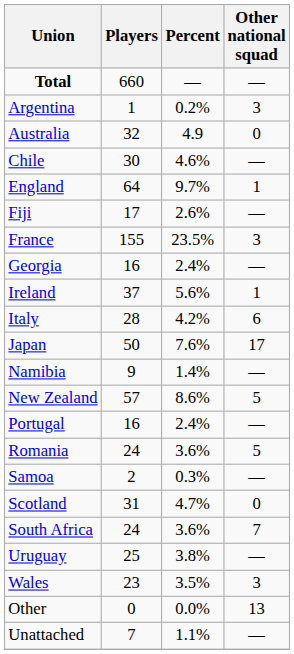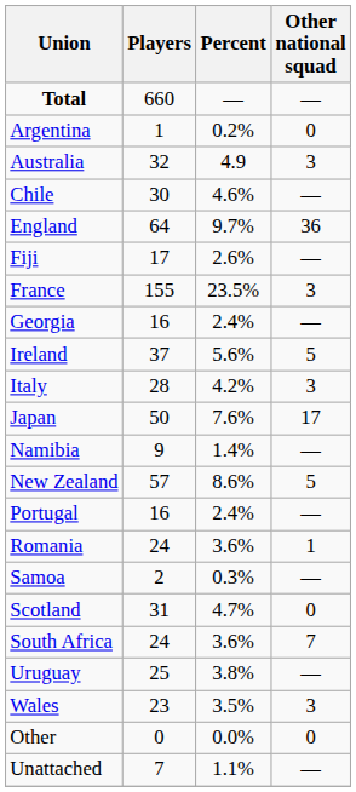 <table class="wikitable sortable" style="text-align:center">
 <tr>
 <th>Union</th>
 <th>Players</th>
 <th>Percent</th>
 <th>Other<br>national<br>squad</th>
 </tr>
 <tr>
 <td><strong>Total</strong></td>
 <td>660</td>
 <td>—</td>
 <td>—</td>
 </tr>
 <tr>
 <td align="left"> <a href='#'>Argentina</a></td>
 <td>1</td>
 <td>0.2%</td>
-<td>3</td>
+<td>0</td>
 </tr>
 <tr>
 <td align="left"> <a href='#'>Australia</a></td>
 <td>32</td>
 <td>4.9</td>
-<td>0</td>
+<td>3</td>
 </tr>
 <tr>
 <td align="left"> <a href='#'>Chile</a></td>
 <td>30</td>
 <td>4.6%</td>
 <td>—</td>
 </tr>
 <tr>
 <td align="left"> <a href='#'>England</a></td>
 <td>64</td>
 <td>9.7%</td>
-<td>1</td>
+<td>36</td>
 </tr>
 <tr>
 <td align="left"> <a href='#'>Fiji</a></td>
 <td>17</td>
 <td>2.6%</td>
 <td>—</td>
 </tr>
 <tr>
 <td align="left"> <a href='#'>France</a></td>
 <td>155</td>
 <td>23.5%</td>
 <td>3</td>
 </tr>
 <tr>
 <td align="left"> <a href='#'>Georgia</a></td>
 <td>16</td>
 <td>2.4%</td>
 <td>—</td>
 </tr>
 <tr>
 <td align="left"> <a href='#'>Ireland</a></td>
 <td>37</td>
 <td>5.6%</td>
-<td>1</td>
+<td>5</td>
 </tr>
 <tr>
 <td align="left"> <a href='#'>Italy</a></td>
 <td>28</td>
 <td>4.2%</td>
-<td>6</td>
+<td>3</td>
 </tr>
 <tr>
 <td align="left"> <a href='#'>Japan</a></td>
 <td>50</td>
 <td>7.6%</td>
 <td>17</td>
 </tr>
 <tr>
 <td align="left"> <a href='#'>Namibia</a></td>
 <td>9</td>
 <td>1.4%</td>
 <td>—</td>
 </tr>
 <tr>
 <td align="left"> <a href='#'>New Zealand</a></td>
 <td>57</td>
 <td>8.6%</td>
 <td>5</td>
 </tr>
 <tr>
 <td align="left"> <a href='#'>Portugal</a></td>
 <td>16</td>
 <td>2.4%</td>
 <td>—</td>
 </tr>
 <tr>
 <td align="left"> <a href='#'>Romania</a></td>
 <td>24</td>
 <td>3.6%</td>
-<td>5</td>
+<td>1</td>
 </tr>
 <tr>
 <td align="left"> <a href='#'>Samoa</a></td>
 <td>2</td>
 <td>0.3%</td>
 <td>—</td>
 </tr>
 <tr>
 <td align="left"> <a href='#'>Scotland</a></td>
 <td>31</td>
 <td>4.7%</td>
 <td>0</td>
 </tr>
 <tr>
 <td align="left"> <a href='#'>South Africa</a></td>
 <td>24</td>
 <td>3.6%</td>
 <td>7</td>
 </tr>
 <tr>
 <td align="left"> <a href='#'>Uruguay</a></td>
 <td>25</td>
 <td>3.8%</td>
 <td>—</td>
 </tr>
 <tr>
 <td align="left"> <a href='#'>Wales</a></td>
 <td>23</td>
 <td>3.5%</td>
 <td>3</td>
 </tr>
 <tr>
 <td align="left">Other</td>
 <td>0</td>
 <td>0.0%</td>
-<td>13</td>
+<td>0</td>
 </tr>
 <tr>
 <td align="left">Unattached</td>
 <td>7</td>
 <td>1.1%</td>
 <td>—</td>
 </tr>
 <tr>
 </tr>
 </table>
